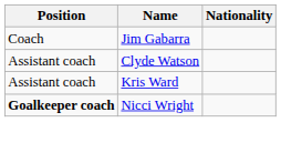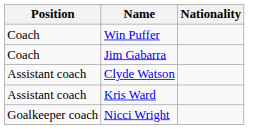 <table class="wikitable">
 <tr>
 <th>Position</th>
 <th>Name</th>
 <th>Nationality</th>
+</tr>
+<tr>
+<td>Coach</td>
+<td><a href='#'>Win Puffer</a></td>
+<td></td>
 </tr>
 <tr>
 <td>Coach</td>
 <td><a href='#'>Jim Gabarra</a></td>
 <td></td>
 </tr>
 <tr>
 <td>Assistant coach</td>
 <td><a href='#'>Clyde Watson</a></td>
 <td></td>
 </tr>
 <tr>
 <td>Assistant coach</td>
 <td><a href='#'>Kris Ward</a></td>
 <td></td>
 </tr>
 <tr>
-<td><strong>Goalkeeper coach</strong></td>
+<td>Goalkeeper coach</td>
 <td><a href='#'>Nicci Wright</a></td>
 <td></td>
 </tr>
 </table>
